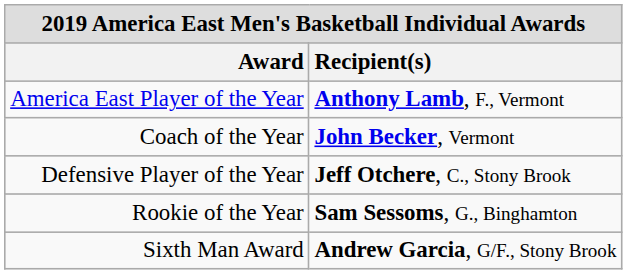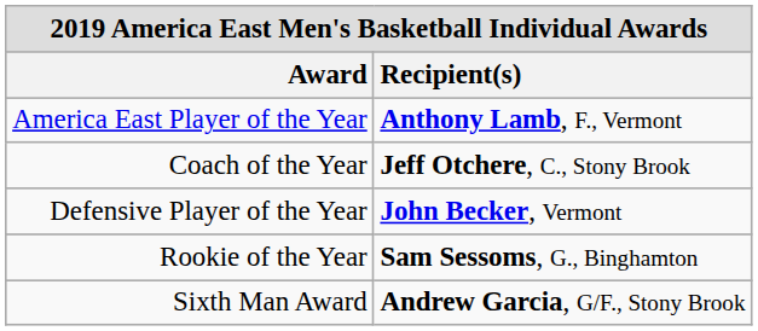 <table class="wikitable" style="white-space:nowrap; font-size:90%;">
 <tr>
 <td colspan="6" style="text-align:center; background:#ddd;"><strong>2019 America East Men's Basketball Individual Awards</strong></td>
 </tr>
 <tr>
 <th style="text-align:right;">Award</th>
 <th style="text-align:left;">Recipient(s)</th>
 </tr>
 <tr>
 <td style="text-align:right;"><a href='#'>America East Player of the Year</a></td>
 <td style="text-align:left;"><strong><a href='#'>Anthony Lamb</a></strong>, <small>F., Vermont</small><br></td>
 </tr>
 <tr>
 <td style="text-align:right;">Coach of the Year</td>
-<td style="text-align:left;"><strong><a href='#'>John Becker</a></strong>, <small>Vermont</small><br></td>
+<td style="text-align:left;"><strong>Jeff Otchere</strong>, <small>C., Stony Brook</small><br></td>
 </tr>
 <tr>
 <td style="text-align:right;">Defensive Player of the Year</td>
-<td style="text-align:left;"><strong>Jeff Otchere</strong>, <small>C., Stony Brook</small><br></td>
+<td style="text-align:left;"><strong><a href='#'>John Becker</a></strong>, <small>Vermont</small><br></td>
 </tr>
 <tr>
 <td style="text-align:right;">Rookie of the Year</td>
 <td style="text-align:left;"><strong>Sam Sessoms</strong>, <small>G., Binghamton</small><br></td>
 </tr>
 <tr>
 <td style="text-align:right;">Sixth Man Award</td>
 <td style="text-align:left;"><strong>Andrew Garcia</strong>, <small>G/F., Stony Brook</small><br></td>
 </tr>
 </table>
